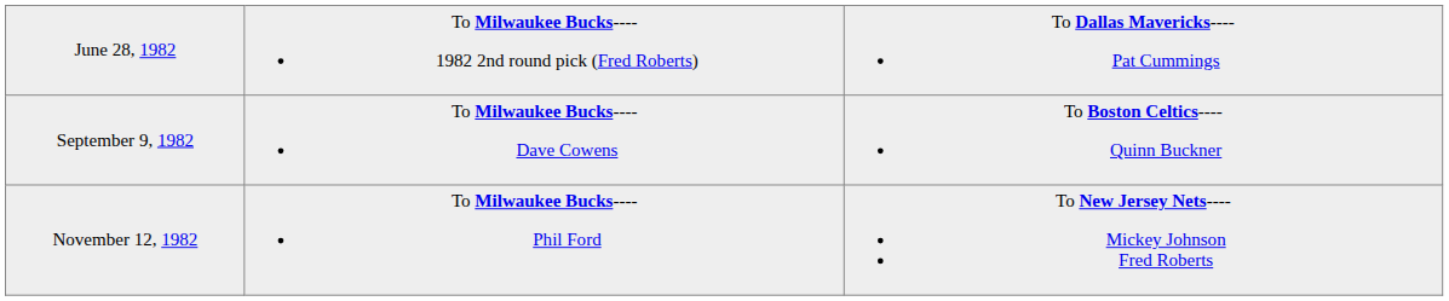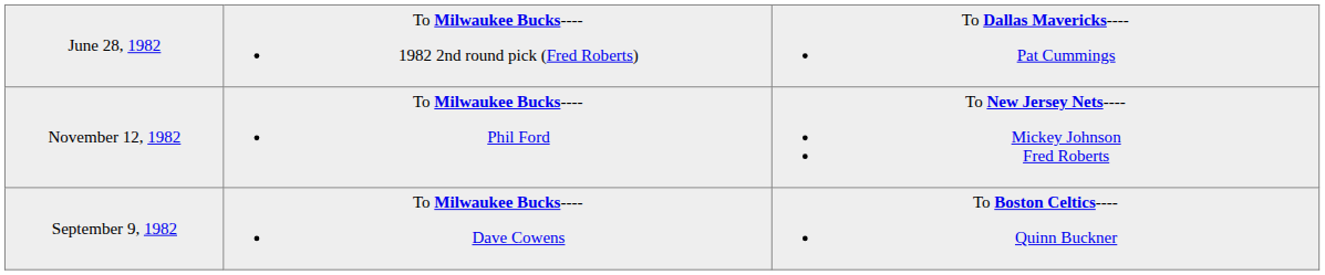 <table border="1" style="border-collapse:collapse; text-align:center; width:100%;"  cellpadding="5">
 <tr style="background:#eee;">
 <td style="width:12%">June 28, <a href='#'>1982</a></td>
 <td style="width:30%; vertical-align:top;">To <strong><a href='#'>Milwaukee Bucks</a></strong>----<br><ul><li>1982 2nd round pick (<a href='#'>Fred Roberts</a>)</li></ul></td>
 <td style="width:30%; vertical-align:top;">To <strong><a href='#'>Dallas Mavericks</a></strong>----<br><ul><li><a href='#'>Pat Cummings</a></li></ul></td>
 </tr>
 <tr style="background:#eee;">
+<td style="width:12%">November 12, <a href='#'>1982</a></td>
+<td style="width:30%; vertical-align:top;">To <strong><a href='#'>Milwaukee Bucks</a></strong>----<br><ul><li><a href='#'>Phil Ford</a></li></ul></td>
+<td style="width:30%; vertical-align:top;">To <strong><a href='#'>New Jersey Nets</a></strong>----<br><ul><li><a href='#'>Mickey Johnson</a></li><li><a href='#'>Fred Roberts</a></li></ul></td>
+</tr>
+<tr style="background:#eee;">
 <td style="width:12%">September 9, <a href='#'>1982</a></td>
 <td style="width:30%; vertical-align:top;">To <strong><a href='#'>Milwaukee Bucks</a></strong>----<br><ul><li><a href='#'>Dave Cowens</a></li></ul></td>
 <td style="width:30%; vertical-align:top;">To <strong><a href='#'>Boston Celtics</a></strong>----<br><ul><li><a href='#'>Quinn Buckner</a></li></ul></td>
 </tr>
-<tr style="background:#eee;">
-<td style="width:12%">November 12, <a href='#'>1982</a></td>
-<td style="width:30%; vertical-align:top;">To <strong><a href='#'>Milwaukee Bucks</a></strong>----<br><ul><li><a href='#'>Phil Ford</a></li></ul></td>
-<td style="width:30%; vertical-align:top;">To <strong><a href='#'>New Jersey Nets</a></strong>----<br><ul><li><a href='#'>Mickey Johnson</a></li><li><a href='#'>Fred Roberts</a></li></ul></td>
-</tr>
 </table>
